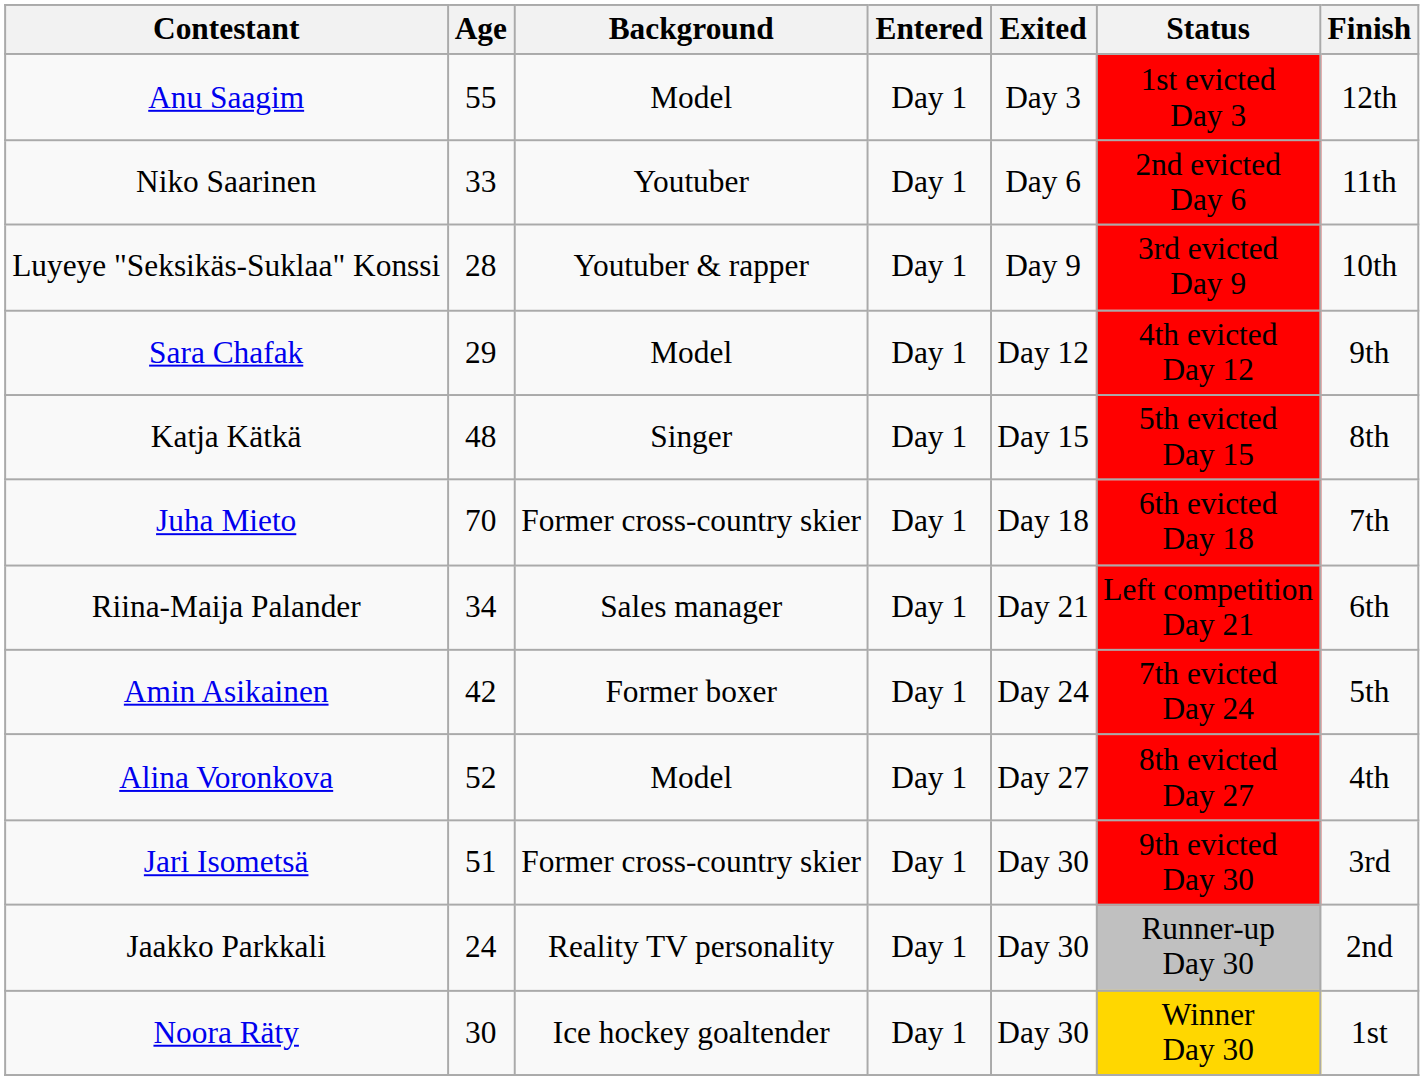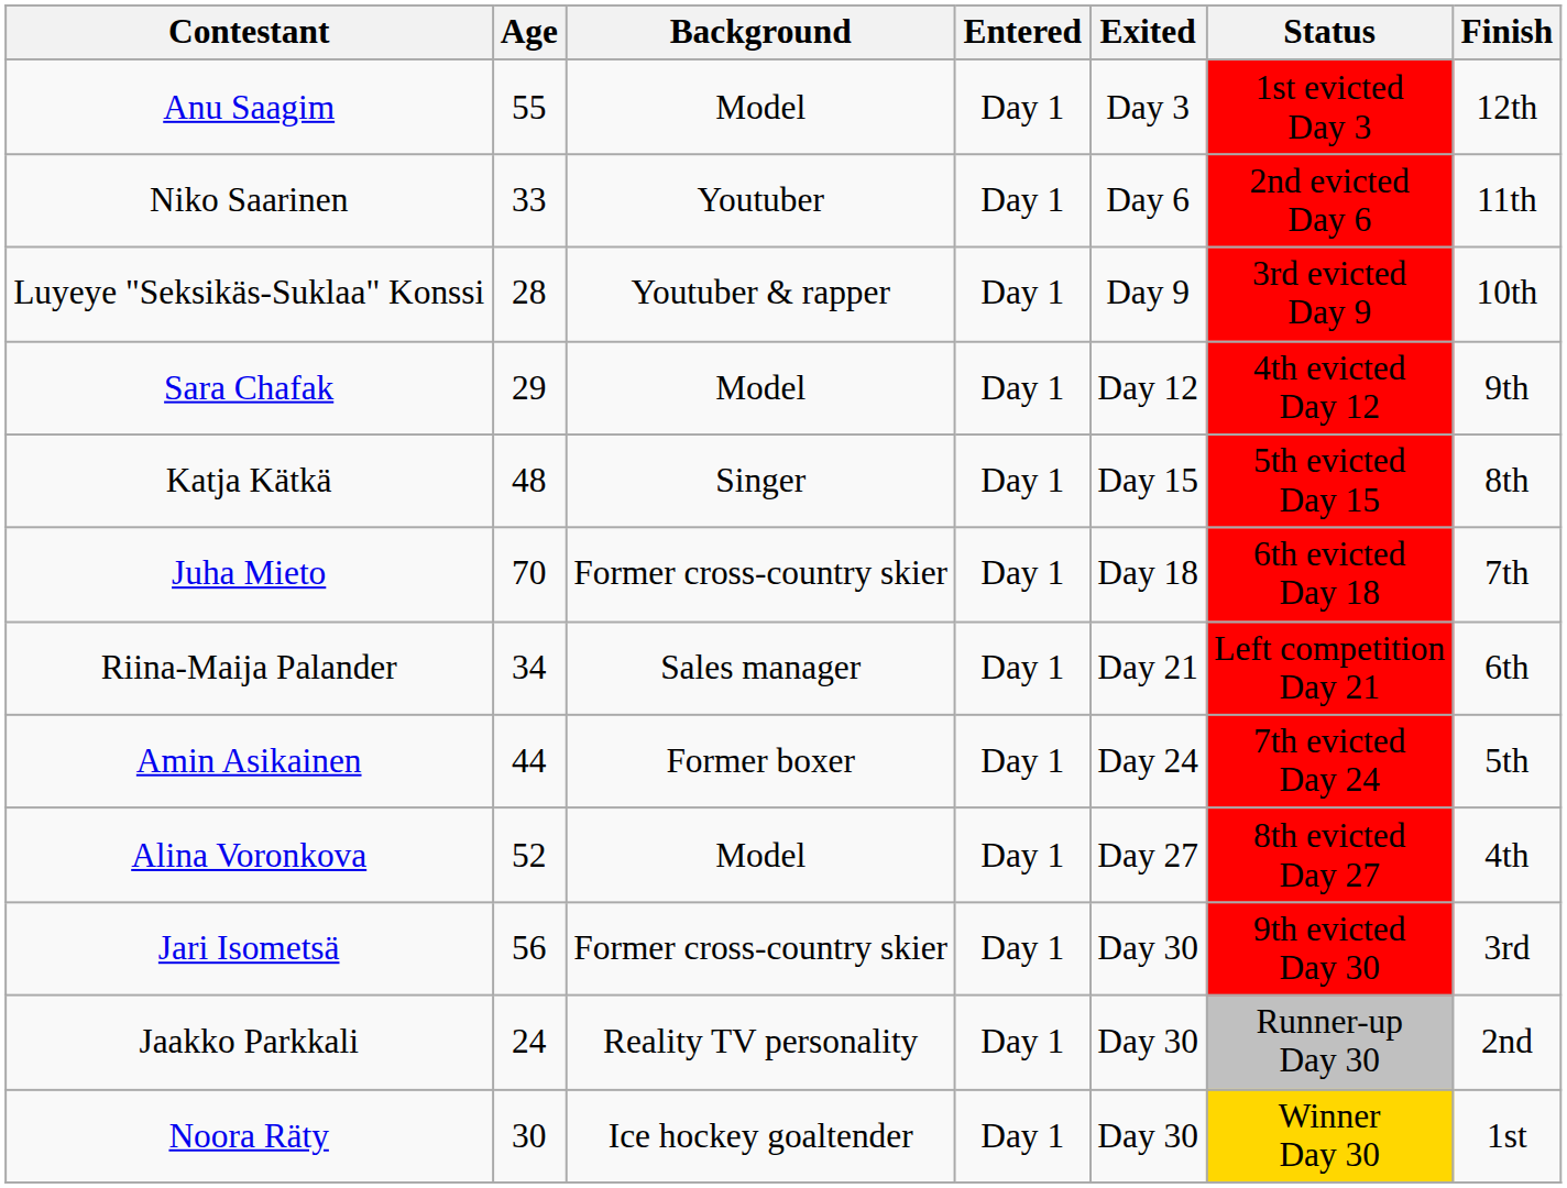 <table class="wikitable sortable" style="margin:auto; text-align:center">
 <tr>
 <th>Contestant</th>
 <th>Age</th>
 <th>Background</th>
 <th>Entered</th>
 <th>Exited</th>
 <th>Status</th>
 <th>Finish</th>
 </tr>
 <tr>
 <td><a href='#'>Anu Saagim</a></td>
 <td>55</td>
 <td>Model</td>
 <td>Day 1</td>
 <td>Day 3</td>
 <td style="background:#ff0000;">1st evicted<br>Day 3</td>
 <td>12th</td>
 </tr>
 <tr>
 <td>Niko Saarinen</td>
 <td>33</td>
 <td>Youtuber</td>
 <td>Day 1</td>
 <td>Day 6</td>
 <td style="background:#ff0000;">2nd evicted<br>Day 6</td>
 <td>11th</td>
 </tr>
 <tr>
 <td>Luyeye "Seksikäs-Suklaa" Konssi</td>
 <td>28</td>
 <td>Youtuber & rapper</td>
 <td>Day 1</td>
 <td>Day 9</td>
 <td style="background:#ff0000;">3rd evicted<br>Day 9</td>
 <td>10th</td>
 </tr>
 <tr>
 <td><a href='#'>Sara Chafak</a></td>
 <td>29</td>
 <td>Model</td>
 <td>Day 1</td>
 <td>Day 12</td>
 <td style="background:#ff0000;">4th evicted<br>Day 12</td>
 <td>9th</td>
 </tr>
 <tr>
 <td>Katja Kätkä</td>
 <td>48</td>
 <td>Singer</td>
 <td>Day 1</td>
 <td>Day 15</td>
 <td style="background:#ff0000;">5th evicted<br>Day 15</td>
 <td>8th</td>
 </tr>
 <tr>
 <td><a href='#'>Juha Mieto</a></td>
 <td>70</td>
 <td>Former cross-country skier</td>
 <td>Day 1</td>
 <td>Day 18</td>
 <td style="background:#ff0000;">6th evicted<br>Day 18</td>
 <td>7th</td>
 </tr>
 <tr>
 <td>Riina-Maija Palander</td>
 <td>34</td>
 <td>Sales manager</td>
 <td>Day 1</td>
 <td>Day 21</td>
 <td style="background:#ff0000;">Left competition<br>Day 21</td>
 <td>6th</td>
 </tr>
 <tr>
 <td><a href='#'>Amin Asikainen</a></td>
-<td>42</td>
+<td>44</td>
 <td>Former boxer</td>
 <td>Day 1</td>
 <td>Day 24</td>
 <td style="background:#ff0000;">7th evicted<br>Day 24</td>
 <td>5th</td>
 </tr>
 <tr>
 <td><a href='#'>Alina Voronkova</a></td>
 <td>52</td>
 <td>Model</td>
 <td>Day 1</td>
 <td>Day 27</td>
 <td style="background:#ff0000;">8th evicted<br>Day 27</td>
 <td>4th</td>
 </tr>
 <tr>
 <td><a href='#'>Jari Isometsä</a></td>
-<td>51</td>
+<td>56</td>
 <td>Former cross-country skier</td>
 <td>Day 1</td>
 <td>Day 30</td>
 <td style="background:#ff0000;">9th evicted<br>Day 30</td>
 <td>3rd</td>
 </tr>
 <tr>
 <td>Jaakko Parkkali</td>
 <td>24</td>
 <td>Reality TV personality</td>
 <td>Day 1</td>
 <td>Day 30</td>
 <td style="background:silver;">Runner-up<br>Day 30</td>
 <td>2nd</td>
 </tr>
 <tr>
 <td><a href='#'>Noora Räty</a></td>
 <td>30</td>
 <td>Ice hockey goaltender</td>
 <td>Day 1</td>
 <td>Day 30</td>
 <td style="background:gold;">Winner<br>Day 30</td>
 <td>1st</td>
 </tr>
 <tr>
 </tr>
 </table>
